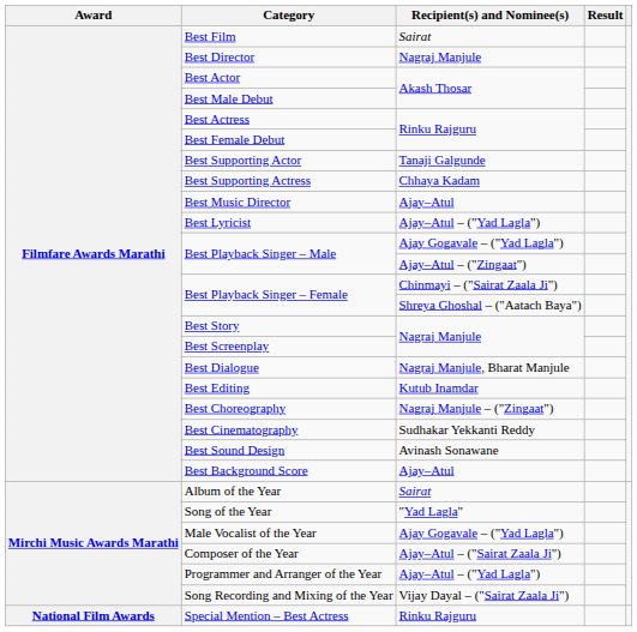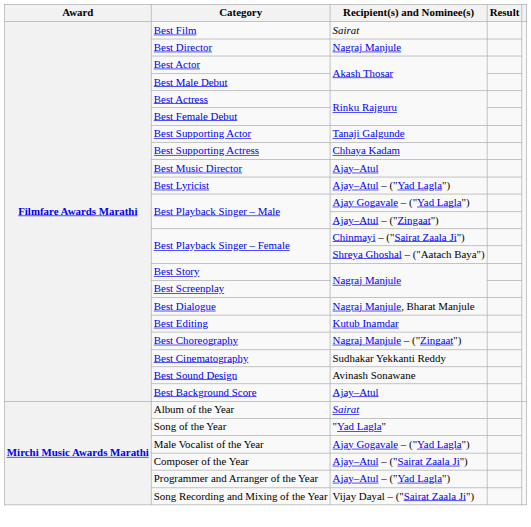 <table class="wikitable plainrowheaders sortable">
 <tr>
 <th scope="col">Award</th>
 <th scope="col">Category</th>
 <th scope="col">Recipient(s) and Nominee(s)</th>
 <th scope="col">Result</th>
 <th scope="col" class="unsortable"></th>
 </tr>
 <tr>
 <th rowspan="22" scope="row"><a href='#'>Filmfare Awards Marathi</a></th>
 <td><a href='#'>Best Film</a></td>
 <td><em>Sairat</em></td>
 <td></td>
 <td rowspan="22" align="center"><br></td>
 </tr>
 <tr>
 <td><a href='#'>Best Director</a></td>
 <td><a href='#'>Nagraj Manjule</a></td>
 <td></td>
 </tr>
 <tr>
 <td><a href='#'>Best Actor</a></td>
 <td rowspan="2"><a href='#'>Akash Thosar</a></td>
 <td></td>
 </tr>
 <tr>
 <td><a href='#'>Best Male Debut</a></td>
 <td></td>
 </tr>
 <tr>
 <td><a href='#'>Best Actress</a></td>
 <td rowspan="2"><a href='#'>Rinku Rajguru</a></td>
 <td></td>
 </tr>
 <tr>
 <td><a href='#'>Best Female Debut</a></td>
 <td></td>
 </tr>
 <tr>
 <td><a href='#'>Best Supporting Actor</a></td>
 <td><a href='#'>Tanaji Galgunde</a></td>
 <td></td>
 </tr>
 <tr>
 <td><a href='#'>Best Supporting Actress</a></td>
 <td><a href='#'>Chhaya Kadam</a></td>
 <td></td>
 </tr>
 <tr>
 <td><a href='#'>Best Music Director</a></td>
 <td><a href='#'>Ajay–Atul</a></td>
 <td></td>
 </tr>
 <tr>
 <td><a href='#'>Best Lyricist</a></td>
 <td><a href='#'>Ajay–Atul</a> – ("<a href='#'>Yad Lagla</a>")</td>
 <td></td>
 </tr>
 <tr>
 <td rowspan="2"><a href='#'>Best Playback Singer – Male</a></td>
 <td><a href='#'>Ajay Gogavale</a> – ("<a href='#'>Yad Lagla</a>")</td>
 <td></td>
 </tr>
 <tr>
 <td><a href='#'>Ajay–Atul</a> – ("<a href='#'>Zingaat</a>")</td>
 <td></td>
 </tr>
 <tr>
 <td rowspan="2"><a href='#'>Best Playback Singer – Female</a></td>
 <td><a href='#'>Chinmayi</a> – ("<a href='#'>Sairat Zaala Ji</a>")</td>
 <td></td>
 </tr>
 <tr>
 <td><a href='#'>Shreya Ghoshal</a> – ("Aatach Baya")</td>
 <td></td>
 </tr>
 <tr>
 <td><a href='#'>Best Story</a></td>
 <td rowspan="2"><a href='#'>Nagraj Manjule</a></td>
 <td></td>
 </tr>
 <tr>
 <td><a href='#'>Best Screenplay</a></td>
 <td></td>
 </tr>
 <tr>
 <td><a href='#'>Best Dialogue</a></td>
 <td><a href='#'>Nagraj Manjule</a>, Bharat Manjule</td>
 <td></td>
 </tr>
 <tr>
 <td><a href='#'>Best Editing</a></td>
 <td><a href='#'>Kutub Inamdar</a></td>
 <td></td>
 </tr>
 <tr>
 <td><a href='#'>Best Choreography</a></td>
 <td><a href='#'>Nagraj Manjule</a> – ("<a href='#'>Zingaat</a>")</td>
 <td></td>
 </tr>
 <tr>
 <td><a href='#'>Best Cinematography</a></td>
 <td>Sudhakar Yekkanti Reddy</td>
 <td></td>
 </tr>
 <tr>
 <td><a href='#'>Best Sound Design</a></td>
 <td>Avinash Sonawane</td>
 <td></td>
 </tr>
 <tr>
 <td><a href='#'>Best Background Score</a></td>
 <td><a href='#'>Ajay–Atul</a></td>
 <td></td>
 </tr>
 <tr>
 <th rowspan="6" scope="row"><a href='#'>Mirchi Music Awards Marathi</a></th>
 <td>Album of the Year</td>
 <td><em><a href='#'>Sairat</a></em></td>
 <td></td>
 <td rowspan="6" align="center"><br></td>
 </tr>
 <tr>
 <td>Song of the Year</td>
 <td>"<a href='#'>Yad Lagla</a>"</td>
 <td></td>
 </tr>
 <tr>
 <td>Male Vocalist of the Year</td>
 <td><a href='#'>Ajay Gogavale</a> – ("<a href='#'>Yad Lagla</a>")</td>
 <td></td>
 </tr>
 <tr>
 <td>Composer of the Year</td>
 <td><a href='#'>Ajay–Atul</a> – ("<a href='#'>Sairat Zaala Ji</a>")</td>
 <td></td>
 </tr>
 <tr>
 <td>Programmer and Arranger of the Year</td>
 <td><a href='#'>Ajay–Atul</a> – ("<a href='#'>Yad Lagla</a>")</td>
 <td></td>
 </tr>
 <tr>
 <td>Song Recording and Mixing of the Year</td>
 <td>Vijay Dayal – ("<a href='#'>Sairat Zaala Ji</a>")</td>
 <td></td>
 </tr>
-<tr>
-<th scope="row"><a href='#'>National Film Awards</a></th>
-<td><a href='#'>Special Mention – Best Actress</a></td>
-<td><a href='#'>Rinku Rajguru</a></td>
-<td></td>
-<td align="center"><br></td>
-</tr>
 </table>
